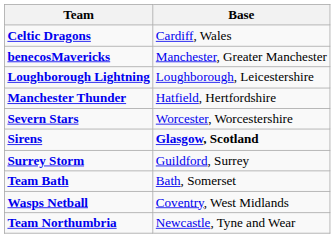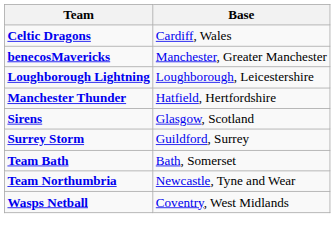 <table class="wikitable">
 <tr>
 <th>Team</th>
 <th>Base</th>
 </tr>
 <tr>
 <td> <strong><a href='#'>Celtic Dragons</a></strong></td>
 <td><a href='#'>Cardiff</a>, Wales</td>
 </tr>
 <tr>
 <td> <strong><a href='#'>benecosMavericks</a></strong></td>
 <td><a href='#'>Manchester</a>, Greater Manchester</td>
 </tr>
 <tr>
 <td> <strong><a href='#'>Loughborough Lightning</a></strong></td>
 <td><a href='#'>Loughborough</a>, Leicestershire</td>
 </tr>
 <tr>
 <td> <strong><a href='#'>Manchester Thunder</a></strong></td>
 <td><a href='#'>Hatfield</a>, Hertfordshire</td>
 </tr>
 <tr>
-<td><strong><a href='#'>Severn Stars</a></strong></td>
-<td><a href='#'>Worcester</a>, Worcestershire</td>
-</tr>
-<tr>
 <td><strong><a href='#'>Sirens</a></strong></td>
-<td><strong><a href='#'>Glasgow</a>, Scotland</strong></td>
+<td><a href='#'>Glasgow</a>, Scotland</td>
 </tr>
 <tr>
 <td> <strong><a href='#'>Surrey Storm</a></strong></td>
 <td><a href='#'>Guildford</a>, Surrey</td>
 </tr>
 <tr>
 <td> <strong><a href='#'>Team Bath</a></strong></td>
 <td><a href='#'>Bath</a>, Somerset</td>
 </tr>
 <tr>
+<td> <strong><a href='#'>Team Northumbria</a></strong></td>
+<td><a href='#'>Newcastle</a>, Tyne and Wear</td>
+</tr>
+<tr>
 <td><strong><a href='#'>Wasps Netball</a></strong></td>
 <td><a href='#'>Coventry</a>, West Midlands</td>
 </tr>
-<tr>
-<td> <strong><a href='#'>Team Northumbria</a></strong></td>
-<td><a href='#'>Newcastle</a>, Tyne and Wear</td>
-</tr>
 </table>
